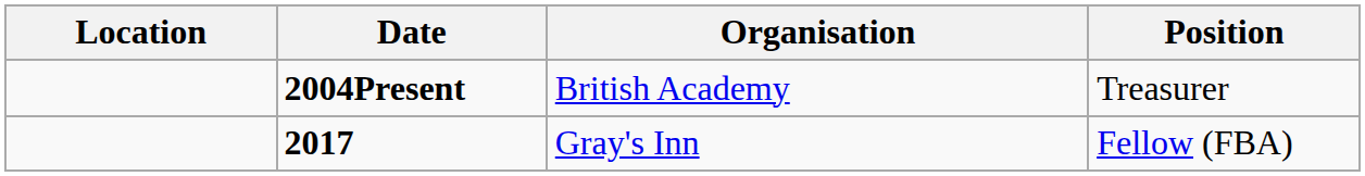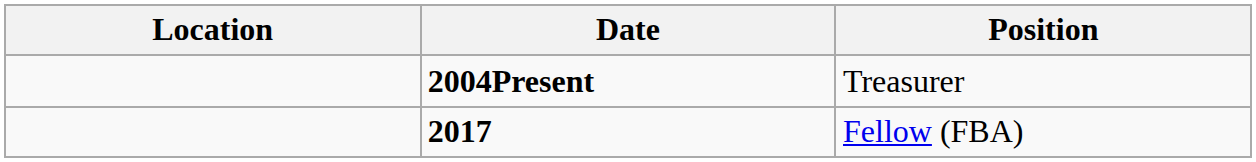 <table class="wikitable" style="width:100%;">
 <tr>
 <th style="width:20%;">Location</th>
 <th style="width:20%;">Date</th>
-<th style="width:40%;">Organisation</th>
 <th style="width:20%;">Position</th>
 </tr>
 <tr>
 <td></td>
 <td><strong>2004Present</strong></td>
-<td><a href='#'>British Academy</a></td>
 <td>Treasurer</td>
 </tr>
 <tr>
 <td></td>
 <td><strong>2017</strong></td>
-<td><a href='#'>Gray's Inn</a></td>
 <td><a href='#'>Fellow</a> (FBA)</td>
 </tr>
 </table>
